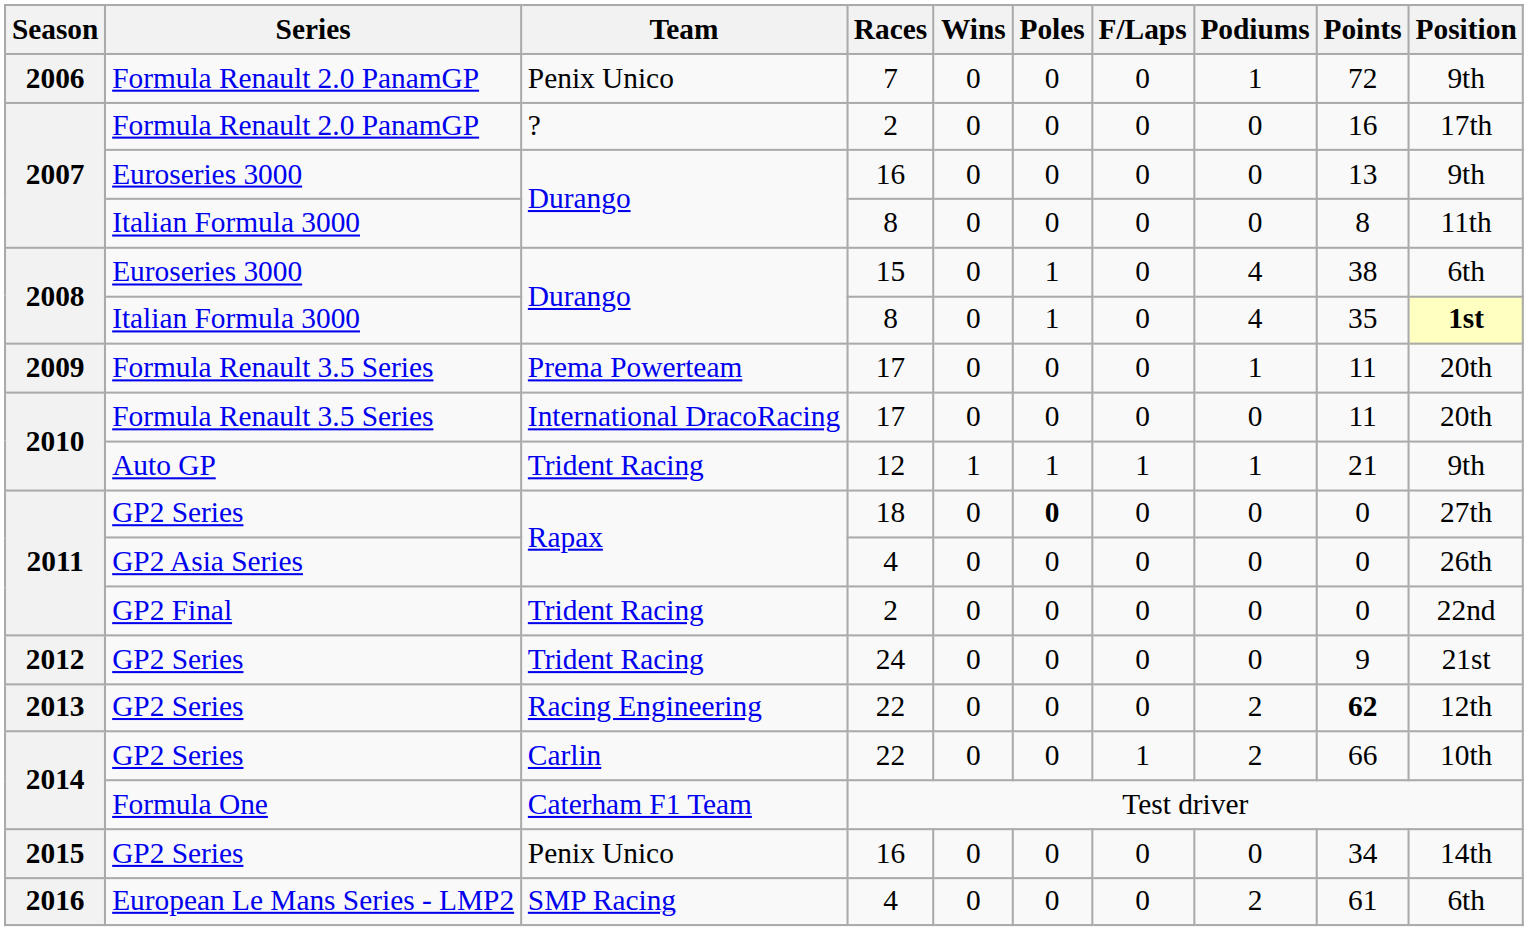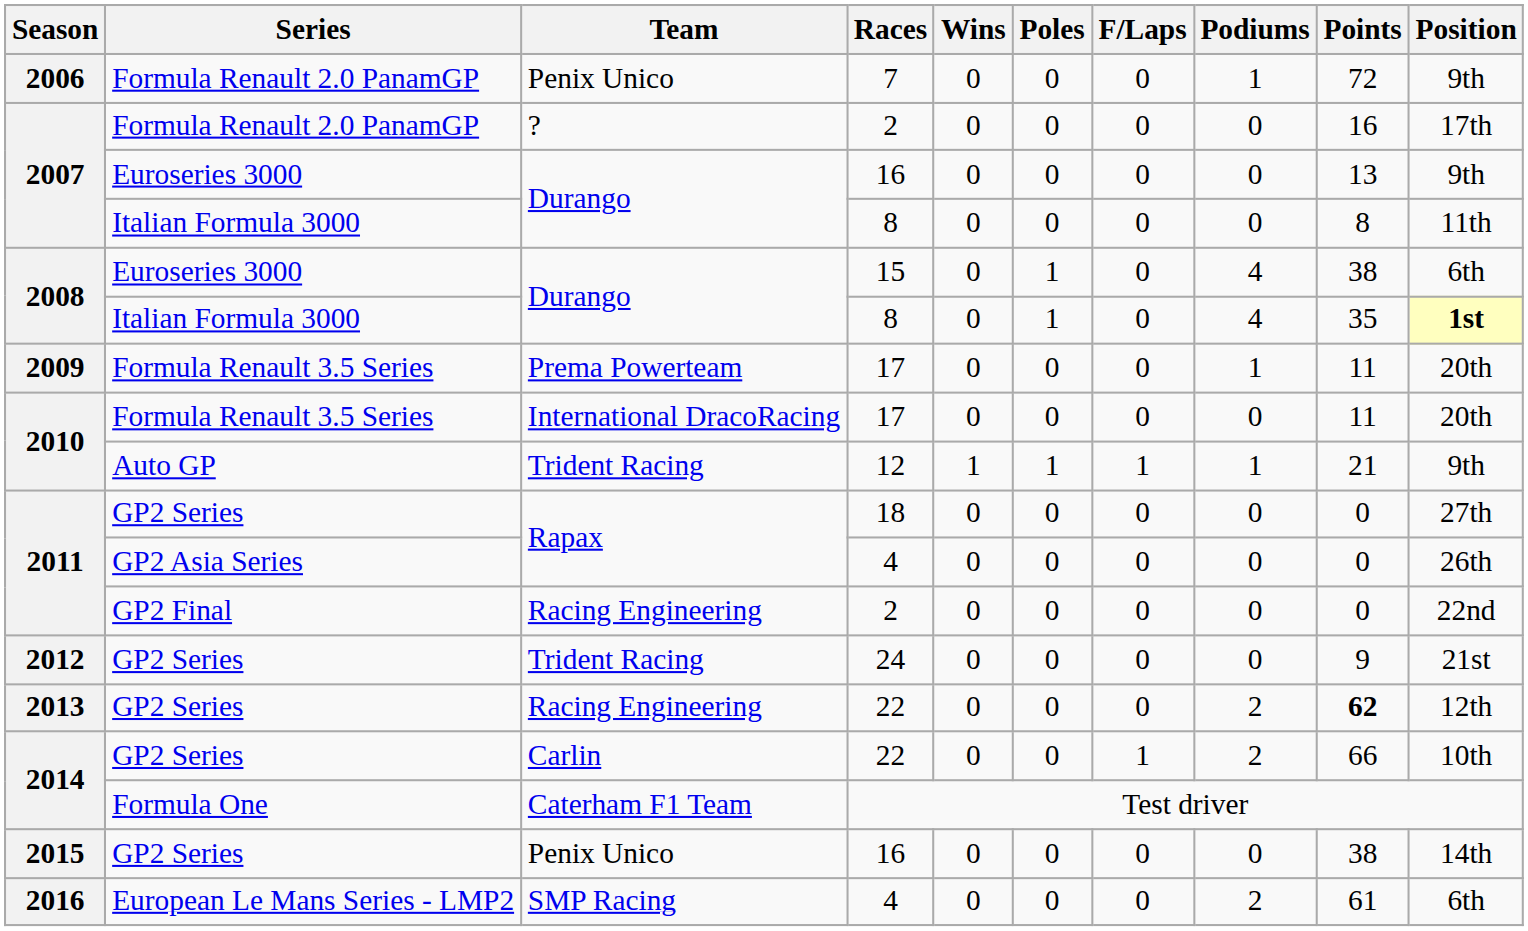 <table class="wikitable" style="font-size: 90%; text-align:center">
 <tr>
 <th>Season</th>
 <th>Series</th>
 <th>Team</th>
 <th>Races</th>
 <th>Wins</th>
 <th>Poles</th>
 <th>F/Laps</th>
 <th>Podiums</th>
 <th>Points</th>
 <th>Position</th>
 </tr>
 <tr>
 <th>2006</th>
 <td align=left><a href='#'>Formula Renault 2.0 PanamGP</a></td>
 <td align=left>Penix Unico</td>
 <td>7</td>
 <td>0</td>
 <td>0</td>
 <td>0</td>
 <td>1</td>
 <td>72</td>
 <td>9th</td>
 </tr>
 <tr>
 <th rowspan=3>2007</th>
 <td align=left><a href='#'>Formula Renault 2.0 PanamGP</a></td>
 <td align=left>?</td>
 <td>2</td>
 <td>0</td>
 <td>0</td>
 <td>0</td>
 <td>0</td>
 <td>16</td>
 <td>17th</td>
 </tr>
 <tr>
 <td align=left><a href='#'>Euroseries 3000</a></td>
 <td align=left rowspan=2><a href='#'>Durango</a></td>
 <td>16</td>
 <td>0</td>
 <td>0</td>
 <td>0</td>
 <td>0</td>
 <td>13</td>
 <td>9th</td>
 </tr>
 <tr>
 <td align=left><a href='#'>Italian Formula 3000</a></td>
 <td>8</td>
 <td>0</td>
 <td>0</td>
 <td>0</td>
 <td>0</td>
 <td>8</td>
 <td>11th</td>
 </tr>
 <tr>
 <th rowspan=2>2008</th>
 <td align=left><a href='#'>Euroseries 3000</a></td>
 <td align=left rowspan=2><a href='#'>Durango</a></td>
 <td>15</td>
 <td>0</td>
 <td>1</td>
 <td>0</td>
 <td>4</td>
 <td>38</td>
 <td>6th</td>
 </tr>
 <tr>
 <td align=left><a href='#'>Italian Formula 3000</a></td>
 <td>8</td>
 <td>0</td>
 <td>1</td>
 <td>0</td>
 <td>4</td>
 <td>35</td>
 <td align="center" style="background:#FFFFBF;"><strong>1st</strong></td>
 </tr>
 <tr>
 <th>2009</th>
 <td align=left><a href='#'>Formula Renault 3.5 Series</a></td>
 <td align=left><a href='#'>Prema Powerteam</a></td>
 <td>17</td>
 <td>0</td>
 <td>0</td>
 <td>0</td>
 <td>1</td>
 <td>11</td>
 <td>20th</td>
 </tr>
 <tr>
 <th rowspan=2>2010</th>
 <td align=left><a href='#'>Formula Renault 3.5 Series</a></td>
 <td align=left><a href='#'>International DracoRacing</a></td>
 <td>17</td>
 <td>0</td>
 <td>0</td>
 <td>0</td>
 <td>0</td>
 <td>11</td>
 <td>20th</td>
 </tr>
 <tr>
 <td align=left><a href='#'>Auto GP</a></td>
 <td align=left><a href='#'>Trident Racing</a></td>
 <td>12</td>
 <td>1</td>
 <td>1</td>
 <td>1</td>
 <td>1</td>
 <td>21</td>
 <td>9th</td>
 </tr>
 <tr>
 <th rowspan=3>2011</th>
 <td align=left><a href='#'>GP2 Series</a></td>
 <td align=left rowspan=2><a href='#'>Rapax</a></td>
 <td>18</td>
 <td>0</td>
-<td><strong>0</strong></td>
+<td>0</td>
 <td>0</td>
 <td>0</td>
 <td>0</td>
 <td>27th</td>
 </tr>
 <tr>
 <td align=left><a href='#'>GP2 Asia Series</a></td>
 <td>4</td>
 <td>0</td>
 <td>0</td>
 <td>0</td>
 <td>0</td>
 <td>0</td>
 <td>26th</td>
 </tr>
 <tr>
 <td align=left><a href='#'>GP2 Final</a></td>
-<td align=left><a href='#'>Trident Racing</a></td>
+<td align=left><a href='#'>Racing Engineering</a></td>
 <td>2</td>
 <td>0</td>
 <td>0</td>
 <td>0</td>
 <td>0</td>
 <td>0</td>
 <td>22nd</td>
 </tr>
 <tr>
 <th>2012</th>
 <td align=left><a href='#'>GP2 Series</a></td>
 <td align=left><a href='#'>Trident Racing</a></td>
 <td>24</td>
 <td>0</td>
 <td>0</td>
 <td>0</td>
 <td>0</td>
 <td>9</td>
 <td>21st</td>
 </tr>
 <tr>
 <th>2013</th>
 <td align=left><a href='#'>GP2 Series</a></td>
 <td align=left><a href='#'>Racing Engineering</a></td>
 <td>22</td>
 <td>0</td>
 <td>0</td>
 <td>0</td>
 <td>2</td>
 <td><strong>62</strong></td>
 <td>12th</td>
 </tr>
 <tr>
 <th rowspan="2">2014</th>
 <td align=left><a href='#'>GP2 Series</a></td>
 <td align=left><a href='#'>Carlin</a></td>
 <td>22</td>
 <td>0</td>
 <td>0</td>
 <td>1</td>
 <td>2</td>
 <td>66</td>
 <td>10th</td>
 </tr>
 <tr>
 <td align=left><a href='#'>Formula One</a></td>
 <td align=left><a href='#'>Caterham F1 Team</a></td>
 <td colspan="7">Test driver</td>
 </tr>
 <tr>
 <th>2015</th>
 <td align=left><a href='#'>GP2 Series</a></td>
 <td align=left>Penix Unico</td>
 <td>16</td>
 <td>0</td>
 <td>0</td>
 <td>0</td>
 <td>0</td>
-<td>34</td>
+<td>38</td>
 <td>14th</td>
 </tr>
 <tr>
 <th>2016</th>
 <td align=left><a href='#'>European Le Mans Series - LMP2</a></td>
 <td align=left><a href='#'>SMP Racing</a></td>
 <td>4</td>
 <td>0</td>
 <td>0</td>
 <td>0</td>
 <td>2</td>
 <td>61</td>
 <td>6th</td>
 </tr>
 </table>
